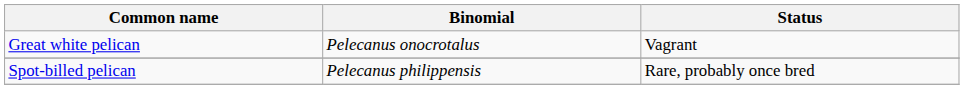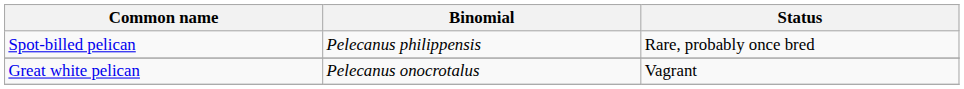 <table width=72% class="wikitable">
 <tr>
 <th width=24%>Common name</th>
 <th width=24%>Binomial</th>
 <th width=24%>Status</th>
+</tr>
+<tr>
+<td><a href='#'>Spot-billed pelican</a></td>
+<td><em>Pelecanus philippensis</em></td>
+<td>Rare, probably once bred</td>
+</tr>
+<tr>
 </tr>
 <tr>
 <td><a href='#'>Great white pelican</a></td>
 <td><em>Pelecanus onocrotalus</em></td>
 <td>Vagrant</td>
 </tr>
 <tr>
 </tr>
-<tr>
-<td><a href='#'>Spot-billed pelican</a></td>
-<td><em>Pelecanus philippensis</em></td>
-<td>Rare, probably once bred</td>
-</tr>
-<tr>
-</tr>
 </table>
